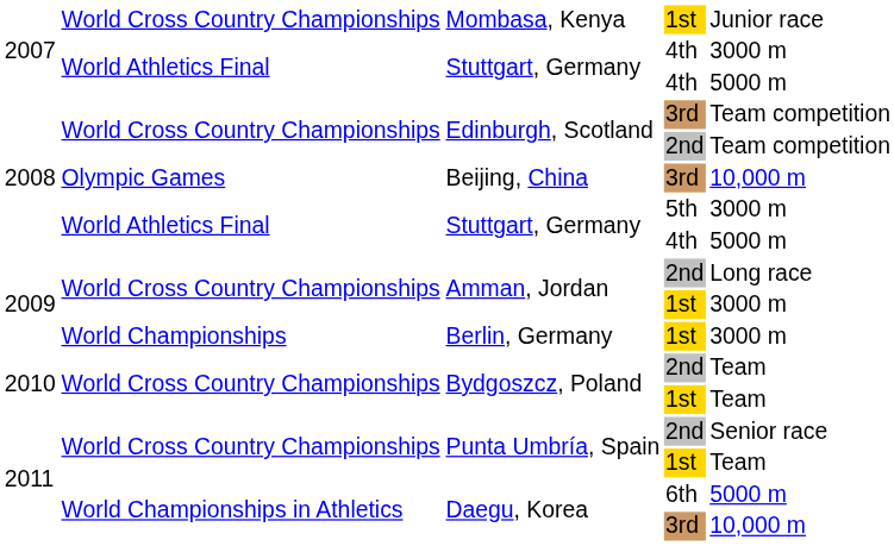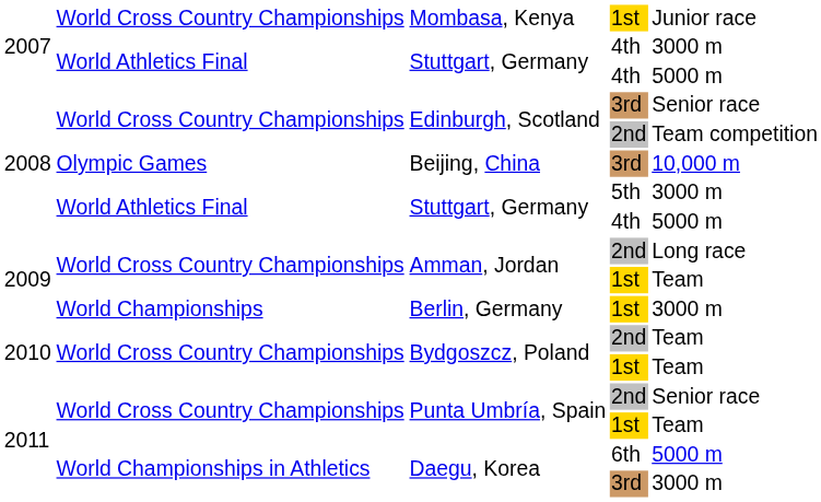 <table>
 <tr>
 <td rowspan=3>2007</td>
 <td><a href='#'>World Cross Country Championships</a></td>
 <td><a href='#'>Mombasa</a>, Kenya</td>
 <td bgcolor=gold>1st</td>
 <td>Junior race</td>
 </tr>
 <tr>
 <td rowspan=2><a href='#'>World Athletics Final</a></td>
 <td rowspan=2><a href='#'>Stuttgart</a>, Germany</td>
 <td>4th</td>
 <td>3000 m</td>
 </tr>
 <tr>
 <td>4th</td>
 <td>5000 m</td>
 </tr>
 <tr>
 <td rowspan=5>2008</td>
 <td rowspan=2><a href='#'>World Cross Country Championships</a></td>
 <td rowspan=2><a href='#'>Edinburgh</a>, Scotland</td>
 <td bgcolor=cc9966>3rd</td>
-<td>Team competition</td>
+<td>Senior race</td>
 </tr>
 <tr>
 <td bgcolor=silver>2nd</td>
 <td>Team competition</td>
 </tr>
 <tr>
 <td><a href='#'>Olympic Games</a></td>
 <td>Beijing, <a href='#'>China</a></td>
 <td bgcolor=cc9966>3rd</td>
 <td><a href='#'>10,000 m</a></td>
 </tr>
 <tr>
 <td rowspan=2><a href='#'>World Athletics Final</a></td>
 <td rowspan=2><a href='#'>Stuttgart</a>, Germany</td>
 <td>5th</td>
 <td>3000 m</td>
 </tr>
 <tr>
 <td>4th</td>
 <td>5000 m</td>
 </tr>
 <tr>
 <td rowspan=3>2009</td>
 <td rowspan=2><a href='#'>World Cross Country Championships</a></td>
 <td rowspan=2><a href='#'>Amman</a>, Jordan</td>
 <td bgcolor=silver>2nd</td>
 <td>Long race</td>
 </tr>
 <tr>
 <td bgcolor=gold>1st</td>
-<td>3000 m</td>
+<td>Team</td>
 </tr>
 <tr>
 <td><a href='#'>World Championships</a></td>
 <td><a href='#'>Berlin</a>, Germany</td>
 <td bgcolor="gold" align="centr">1st</td>
 <td>3000 m</td>
 </tr>
 <tr>
 <td rowspan=2>2010</td>
 <td rowspan=2><a href='#'>World Cross Country Championships</a></td>
 <td rowspan=2><a href='#'>Bydgoszcz</a>, Poland</td>
 <td bgcolor=silver>2nd</td>
 <td>Team</td>
 </tr>
 <tr>
 <td bgcolor=gold>1st</td>
 <td>Team</td>
 </tr>
 <tr>
 <td rowspan=4>2011</td>
 <td rowspan=2><a href='#'>World Cross Country Championships</a></td>
 <td rowspan=2><a href='#'>Punta Umbría</a>, Spain</td>
 <td bgcolor=silver>2nd</td>
 <td>Senior race</td>
 </tr>
 <tr>
 <td bgcolor=gold>1st</td>
 <td>Team</td>
 </tr>
 <tr>
 <td rowspan=2><a href='#'>World Championships in Athletics</a></td>
 <td rowspan=2><a href='#'>Daegu</a>, Korea</td>
 <td>6th</td>
 <td><a href='#'>5000 m</a></td>
 </tr>
 <tr>
 <td bgcolor=cc9966>3rd</td>
-<td><a href='#'>10,000 m</a></td>
+<td>3000 m</td>
 </tr>
 </table>
